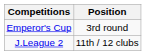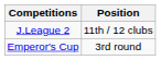 <table class="wikitable" style="text-align:center;">
 <tr>
 <th>Competitions</th>
 <th>Position</th>
 </tr>
 <tr>
+<td><a href='#'>J.League 2</a></td>
+<td>11th / 12 clubs</td>
+</tr>
+<tr>
 <td><a href='#'>Emperor's Cup</a></td>
 <td>3rd round</td>
 </tr>
-<tr>
-<td><a href='#'>J.League 2</a></td>
-<td>11th / 12 clubs</td>
-</tr>
 </table>
